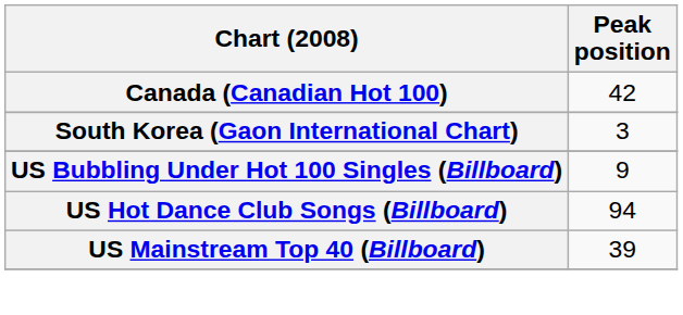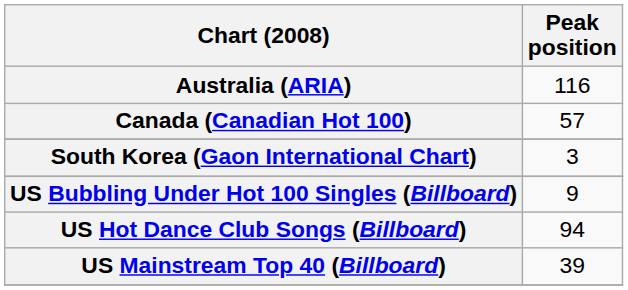 <table class="wikitable plainrowheaders sortable">
 <tr>
 <th style="text-align:center;">Chart (2008)</th>
 <th style="text-align:center;">Peak<br>position</th>
 </tr>
 <tr>
+<th scope="row">Australia (<a href='#'>ARIA</a>)</th>
+<td style="text-align:center;">116</td>
+</tr>
+<tr>
 <th scope="row">Canada (<a href='#'>Canadian Hot 100</a>)</th>
-<td style="text-align:center;">42</td>
+<td style="text-align:center;">57</td>
 </tr>
 <tr>
 </tr>
 <tr>
 <th scope="row">South Korea (<a href='#'>Gaon International Chart</a>)</th>
 <td style="text-align:center;">3</td>
 </tr>
 <tr>
 </tr>
 <tr>
 </tr>
 <tr>
 <th scope="row">US <a href='#'>Bubbling Under Hot 100 Singles</a> (<a href='#'><em>Billboard</em></a>)</th>
 <td style="text-align:center;">9</td>
 </tr>
 <tr>
 <th scope="row">US <a href='#'>Hot Dance Club Songs</a> (<a href='#'><em>Billboard</em></a>)</th>
 <td style="text-align:center;">94</td>
 </tr>
 <tr>
 <th scope="row">US <a href='#'>Mainstream Top 40</a> (<a href='#'><em>Billboard</em></a>)</th>
 <td style="text-align:center;">39</td>
 </tr>
 <tr>
 </tr>
 </table>
